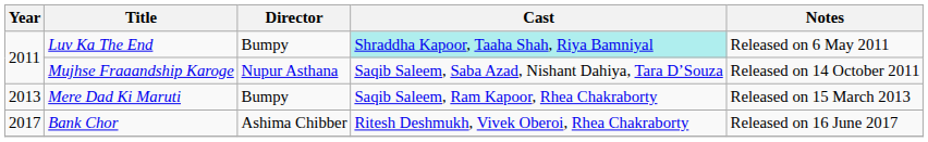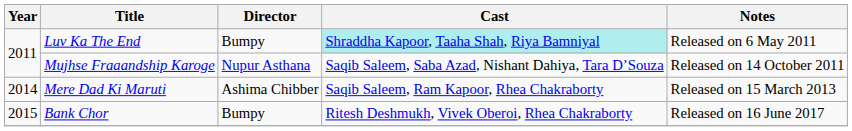 <table class="wikitable" style="font-size: 95%;">
 <tr>
 <th>Year</th>
 <th>Title</th>
 <th>Director</th>
 <th>Cast</th>
 <th>Notes</th>
 </tr>
 <tr>
 <td rowspan="2">2011</td>
 <td><em><a href='#'>Luv Ka The End</a></em></td>
 <td>Bumpy</td>
 <td style="background: paleturquoise;"><a href='#'>Shraddha Kapoor</a>, <a href='#'>Taaha Shah</a>, <a href='#'>Riya Bamniyal</a></td>
 <td>Released on 6 May 2011</td>
 </tr>
 <tr>
 <td><em><a href='#'>Mujhse Fraaandship Karoge</a></em></td>
 <td><a href='#'>Nupur Asthana</a></td>
 <td><a href='#'>Saqib Saleem</a>, <a href='#'>Saba Azad</a>, Nishant Dahiya, <a href='#'>Tara D’Souza</a></td>
 <td>Released on 14 October 2011</td>
 </tr>
 <tr>
-<td rowspan="1">2013</td>
+<td rowspan="1">2014</td>
 <td><em><a href='#'>Mere Dad Ki Maruti</a></em></td>
-<td>Bumpy</td>
+<td>Ashima Chibber</td>
 <td><a href='#'>Saqib Saleem</a>, <a href='#'>Ram Kapoor</a>, <a href='#'>Rhea Chakraborty</a></td>
 <td>Released on 15 March 2013</td>
 </tr>
 <tr>
-<td rowspan="1">2017</td>
+<td rowspan="1">2015</td>
 <td><em><a href='#'>Bank Chor</a></em></td>
-<td>Ashima Chibber</td>
+<td>Bumpy</td>
 <td><a href='#'>Ritesh Deshmukh</a>, <a href='#'>Vivek Oberoi</a>, <a href='#'>Rhea Chakraborty</a></td>
 <td>Released on 16 June 2017</td>
 </tr>
 <tr>
 </tr>
 </table>
